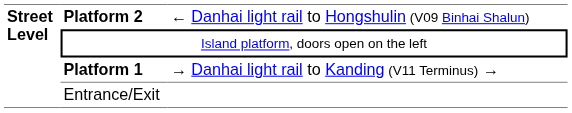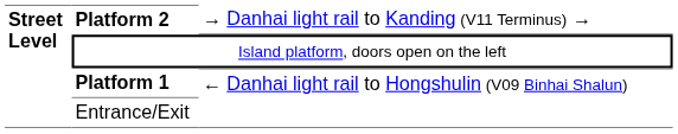 <table table border=0 cellspacing=0 cellpadding=3>
 <tr>
 <td style="border-top:solid 1px gray;border-bottom:solid 1px gray;" width=50 rowspan=10 valign=top><strong>Street Level</strong></td>
 </tr>
 <tr>
 <td style="border-bottom:solid 0px gray;border-top:solid 1px gray;" width=100><strong>Platform 2</strong></td>
-<td style="border-bottom:solid 0px gray;border-top:solid 1px gray;" width=390>←  <a href='#'>Danhai light rail</a> to <a href='#'>Hongshulin</a><small> (V09 <a href='#'>Binhai Shalun</a>)</small></td>
+<td style="border-bottom:solid 1px gray;"><span>→</span>  <a href='#'>Danhai light rail</a> to <a href='#'>Kanding</a><small> (V11 Terminus)</small> →</td>
 </tr>
 <tr>
 <td style="border-top:solid 2px black;border-right:solid 2px black;border-left:solid 2px black;border-bottom:solid 2px black;text-align:center;" colspan=2><small><a href='#'>Island platform</a>, doors open on the left</small></td>
 </tr>
 <tr>
 <td style="border-bottom:solid 1px gray;"><strong>Platform 1</strong></td>
-<td style="border-bottom:solid 1px gray;"><span>→</span>  <a href='#'>Danhai light rail</a> to <a href='#'>Kanding</a><small> (V11 Terminus)</small> →</td>
+<td style="border-bottom:solid 0px gray;border-top:solid 1px gray;" width=390>←  <a href='#'>Danhai light rail</a> to <a href='#'>Hongshulin</a><small> (V09 <a href='#'>Binhai Shalun</a>)</small></td>
 </tr>
 <tr>
 <td style="border-bottom:solid 1px gray;" width=100 rowspan=2 valign=top>Entrance/Exit</td>
 <td style="border-bottom:solid 1px gray;" width=390 rowspan=2 valign=top></td>
 </tr>
 </table>
